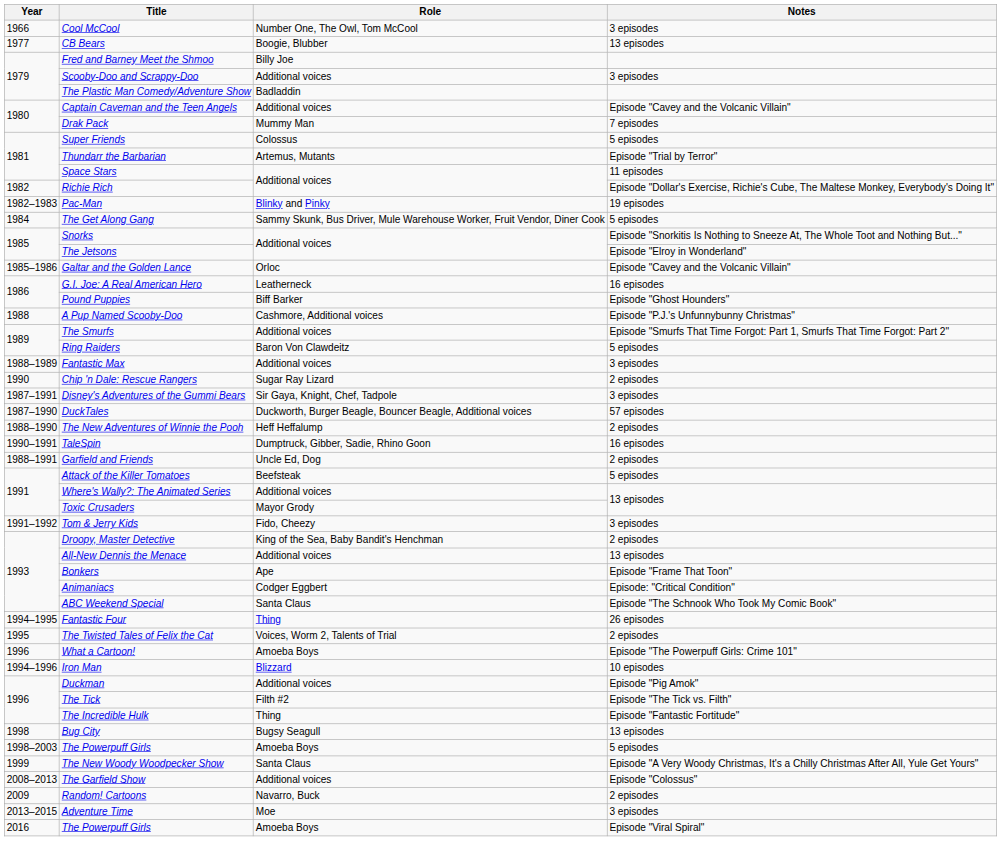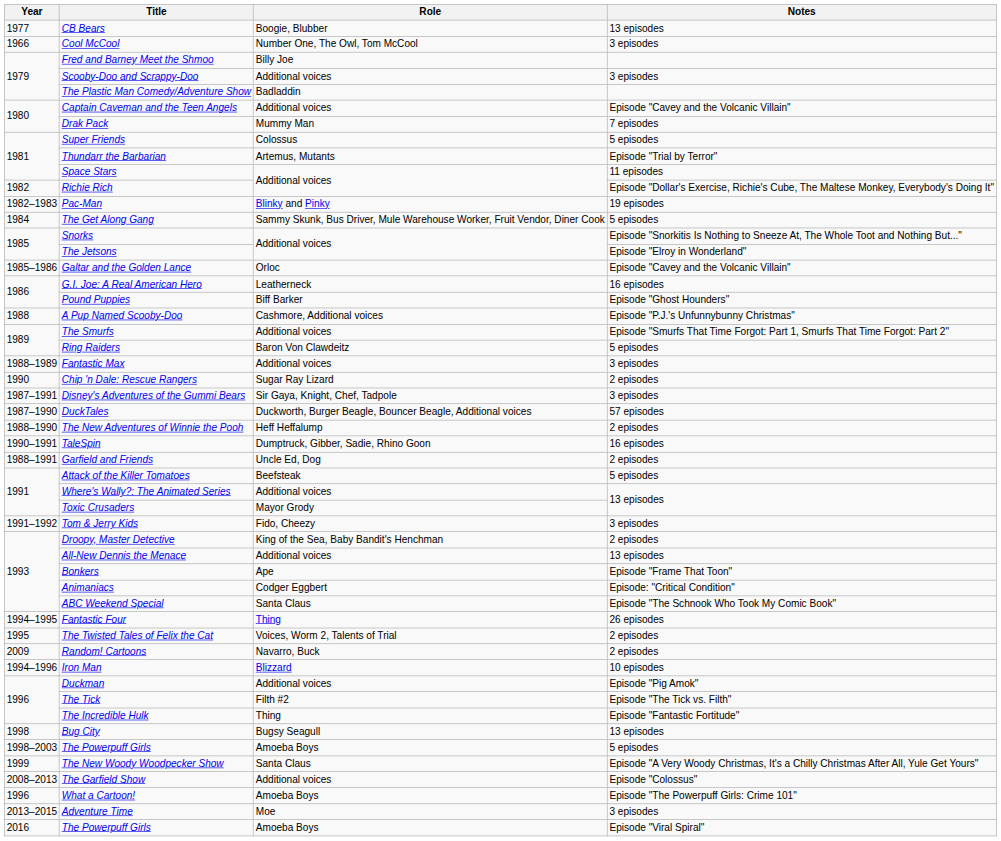 <table class="wikitable sortable plainrowheaders" style="white-space:nowrap">
 <tr>
 <th>Year</th>
 <th>Title</th>
 <th>Role</th>
 <th>Notes</th>
 </tr>
 <tr>
+<td>1977</td>
+<td><em><a href='#'>CB Bears</a></em></td>
+<td>Boogie, Blubber</td>
+<td>13 episodes</td>
+</tr>
+<tr>
 <td>1966</td>
 <td><em><a href='#'>Cool McCool </a></em></td>
 <td>Number One, The Owl, Tom McCool</td>
 <td>3 episodes</td>
-</tr>
-<tr>
-<td>1977</td>
-<td><em><a href='#'>CB Bears</a></em></td>
-<td>Boogie, Blubber</td>
-<td>13 episodes</td>
 </tr>
 <tr>
 <td rowspan="3">1979</td>
 <td><em><a href='#'>Fred and Barney Meet the Shmoo</a></em></td>
 <td>Billy Joe</td>
 <td></td>
 </tr>
 <tr>
 <td><em><a href='#'>Scooby-Doo and Scrappy-Doo</a></em></td>
 <td>Additional voices</td>
 <td>3 episodes</td>
 </tr>
 <tr>
 <td><em><a href='#'>The Plastic Man Comedy/Adventure Show</a></em></td>
 <td>Badladdin</td>
 <td></td>
 </tr>
 <tr>
 <td rowspan="2">1980</td>
 <td><em><a href='#'>Captain Caveman and the Teen Angels</a></em></td>
 <td>Additional voices</td>
 <td>Episode "Cavey and the Volcanic Villain"</td>
 </tr>
 <tr>
 <td><em><a href='#'>Drak Pack</a></em></td>
 <td>Mummy Man</td>
 <td>7 episodes</td>
 </tr>
 <tr>
 <td rowspan="3">1981</td>
 <td><em><a href='#'>Super Friends</a></em></td>
 <td>Colossus</td>
 <td>5 episodes</td>
 </tr>
 <tr>
 <td><em><a href='#'>Thundarr the Barbarian</a></em></td>
 <td>Artemus, Mutants</td>
 <td>Episode "Trial by Terror"</td>
 </tr>
 <tr>
 <td><em><a href='#'>Space Stars</a></em></td>
 <td rowspan="2">Additional voices</td>
 <td>11 episodes</td>
 </tr>
 <tr>
 <td>1982</td>
 <td><em><a href='#'>Richie Rich</a></em></td>
 <td>Episode "Dollar's Exercise, Richie's Cube, The Maltese Monkey, Everybody's Doing It"</td>
 </tr>
 <tr>
 <td>1982–1983</td>
 <td><em><a href='#'>Pac-Man</a></em></td>
 <td><a href='#'>Blinky</a> and <a href='#'>Pinky</a></td>
 <td>19 episodes</td>
 </tr>
 <tr>
 <td>1984</td>
 <td><em><a href='#'>The Get Along Gang</a></em></td>
 <td>Sammy Skunk, Bus Driver, Mule Warehouse Worker, Fruit Vendor, Diner Cook</td>
 <td>5 episodes</td>
 </tr>
 <tr>
 <td rowspan="2">1985</td>
 <td><em><a href='#'>Snorks</a></em></td>
 <td rowspan="2">Additional voices</td>
 <td>Episode "Snorkitis Is Nothing to Sneeze At, The Whole Toot and Nothing But..."</td>
 </tr>
 <tr>
 <td><em><a href='#'>The Jetsons</a></em></td>
 <td>Episode "Elroy in Wonderland"</td>
 </tr>
 <tr>
 <td>1985–1986</td>
 <td><em><a href='#'>Galtar and the Golden Lance</a></em></td>
 <td>Orloc</td>
 <td>Episode "Cavey and the Volcanic Villain"</td>
 </tr>
 <tr>
 <td rowspan="2">1986</td>
 <td><em><a href='#'>G.I. Joe: A Real American Hero</a></em></td>
 <td>Leatherneck</td>
 <td>16 episodes</td>
 </tr>
 <tr>
 <td><em><a href='#'>Pound Puppies</a></em></td>
 <td>Biff Barker</td>
 <td>Episode "Ghost Hounders"</td>
 </tr>
 <tr>
 <td>1988</td>
 <td><em><a href='#'>A Pup Named Scooby-Doo</a></em></td>
 <td>Cashmore, Additional voices</td>
 <td>Episode "P.J.'s Unfunnybunny Christmas"</td>
 </tr>
 <tr>
 <td rowspan="2">1989</td>
 <td><em><a href='#'>The Smurfs</a></em></td>
 <td>Additional voices</td>
 <td>Episode "Smurfs That Time Forgot: Part 1, Smurfs That Time Forgot: Part 2"</td>
 </tr>
 <tr>
 <td><em><a href='#'>Ring Raiders</a></em></td>
 <td>Baron Von Clawdeitz</td>
 <td>5 episodes</td>
 </tr>
 <tr>
 <td>1988–1989</td>
 <td><em><a href='#'>Fantastic Max</a></em></td>
 <td>Additional voices</td>
 <td>3 episodes</td>
 </tr>
 <tr>
 <td>1990</td>
 <td><em><a href='#'>Chip 'n Dale: Rescue Rangers</a></em></td>
 <td>Sugar Ray Lizard</td>
 <td>2 episodes</td>
 </tr>
 <tr>
 <td>1987–1991</td>
 <td><em><a href='#'>Disney's Adventures of the Gummi Bears</a></em></td>
 <td>Sir Gaya, Knight, Chef, Tadpole</td>
 <td>3 episodes</td>
 </tr>
 <tr>
 <td>1987–1990</td>
 <td><em><a href='#'>DuckTales</a></em></td>
 <td>Duckworth, Burger Beagle, Bouncer Beagle, Additional voices</td>
 <td>57 episodes</td>
 </tr>
 <tr>
 <td>1988–1990</td>
 <td><em><a href='#'>The New Adventures of Winnie the Pooh</a></em></td>
 <td>Heff Heffalump</td>
 <td>2 episodes</td>
 </tr>
 <tr>
 <td>1990–1991</td>
 <td><em><a href='#'>TaleSpin</a></em></td>
 <td>Dumptruck, Gibber, Sadie, Rhino Goon</td>
 <td>16 episodes</td>
 </tr>
 <tr>
 <td>1988–1991</td>
 <td><em><a href='#'>Garfield and Friends</a></em></td>
 <td>Uncle Ed, Dog</td>
 <td>2 episodes</td>
 </tr>
 <tr>
 <td rowspan="3">1991</td>
 <td><em><a href='#'>Attack of the Killer Tomatoes</a></em></td>
 <td>Beefsteak</td>
 <td>5 episodes</td>
 </tr>
 <tr>
 <td><em><a href='#'>Where's Wally?: The Animated Series</a></em></td>
 <td>Additional voices</td>
 <td rowspan="2">13 episodes</td>
 </tr>
 <tr>
 <td><em><a href='#'>Toxic Crusaders</a></em></td>
 <td>Mayor Grody</td>
 </tr>
 <tr>
 <td>1991–1992</td>
 <td><em><a href='#'>Tom & Jerry Kids</a></em></td>
 <td>Fido, Cheezy</td>
 <td>3 episodes</td>
 </tr>
 <tr>
 <td rowspan="5">1993</td>
 <td><em><a href='#'>Droopy, Master Detective</a></em></td>
 <td>King of the Sea, Baby Bandit's Henchman</td>
 <td>2 episodes</td>
 </tr>
 <tr>
 <td><em><a href='#'>All-New Dennis the Menace</a></em></td>
 <td>Additional voices</td>
 <td>13 episodes</td>
 </tr>
 <tr>
 <td><em><a href='#'>Bonkers</a></em></td>
 <td>Ape</td>
 <td>Episode "Frame That Toon"</td>
 </tr>
 <tr>
 <td><em><a href='#'>Animaniacs</a></em></td>
 <td>Codger Eggbert</td>
 <td>Episode: "Critical Condition"</td>
 </tr>
 <tr>
 <td><em><a href='#'>ABC Weekend Special</a></em></td>
 <td>Santa Claus</td>
 <td>Episode "The Schnook Who Took My Comic Book"</td>
 </tr>
 <tr>
 <td>1994–1995</td>
 <td><em><a href='#'>Fantastic Four</a></em></td>
 <td><a href='#'>Thing</a></td>
 <td>26 episodes</td>
 </tr>
 <tr>
 <td>1995</td>
 <td><em><a href='#'>The Twisted Tales of Felix the Cat</a></em></td>
 <td>Voices, Worm 2, Talents of Trial</td>
 <td>2 episodes</td>
 </tr>
 <tr>
-<td>1996</td>
-<td><em><a href='#'>What a Cartoon!</a></em></td>
-<td>Amoeba Boys</td>
-<td>Episode "The Powerpuff Girls: Crime 101"</td>
+<td>2009</td>
+<td><em><a href='#'>Random! Cartoons</a></em></td>
+<td>Navarro, Buck</td>
+<td>2 episodes</td>
 </tr>
 <tr>
 <td>1994–1996</td>
 <td><em><a href='#'>Iron Man</a></em></td>
 <td><a href='#'>Blizzard</a></td>
 <td>10 episodes</td>
 </tr>
 <tr>
 <td rowspan="3">1996</td>
 <td><em><a href='#'>Duckman</a></em></td>
 <td>Additional voices</td>
 <td>Episode "Pig Amok"</td>
 </tr>
 <tr>
 <td><em><a href='#'>The Tick</a></em></td>
 <td>Filth #2</td>
 <td>Episode "The Tick vs. Filth"</td>
 </tr>
 <tr>
 <td><em><a href='#'>The Incredible Hulk</a></em></td>
 <td>Thing</td>
 <td>Episode "Fantastic Fortitude"</td>
 </tr>
 <tr>
 <td>1998</td>
 <td><a href='#'><em>Bug City</em></a></td>
 <td>Bugsy Seagull</td>
 <td>13 episodes</td>
 </tr>
 <tr>
 <td>1998–2003</td>
 <td><em><a href='#'>The Powerpuff Girls</a></em></td>
 <td>Amoeba Boys</td>
 <td>5 episodes</td>
 </tr>
 <tr>
 <td>1999</td>
 <td><em><a href='#'>The New Woody Woodpecker Show</a></em></td>
 <td>Santa Claus</td>
 <td>Episode "A Very Woody Christmas, It's a Chilly Christmas After All, Yule Get Yours"</td>
 </tr>
 <tr>
 <td>2008–2013</td>
 <td><em><a href='#'>The Garfield Show</a></em></td>
 <td>Additional voices</td>
 <td>Episode "Colossus"</td>
 </tr>
 <tr>
-<td>2009</td>
-<td><em><a href='#'>Random! Cartoons</a></em></td>
-<td>Navarro, Buck</td>
-<td>2 episodes</td>
+<td>1996</td>
+<td><em><a href='#'>What a Cartoon!</a></em></td>
+<td>Amoeba Boys</td>
+<td>Episode "The Powerpuff Girls: Crime 101"</td>
 </tr>
 <tr>
 <td>2013–2015</td>
 <td><em><a href='#'>Adventure Time</a></em></td>
 <td>Moe</td>
 <td>3 episodes</td>
 </tr>
 <tr>
 <td>2016</td>
 <td><em><a href='#'>The Powerpuff Girls</a></em></td>
 <td>Amoeba Boys</td>
 <td>Episode "Viral Spiral"</td>
 </tr>
 </table>
